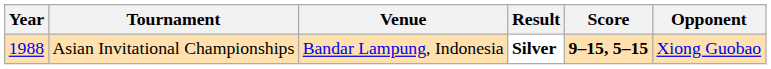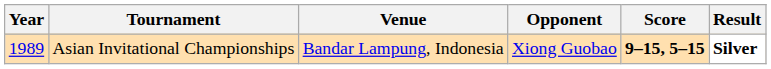 <table class="sortable wikitable" style="font-size: 90%;">
 <tr>
 <th>Year</th>
 <th>Tournament</th>
 <th>Venue</th>
+<th>Opponent</th>
+<th>Score</th>
 <th>Result</th>
-<th>Score</th>
-<th>Opponent</th>
 </tr>
 <tr style="background:#FFE0AF">
-<td align="center"><a href='#'>1988</a></td>
+<td align="center"><a href='#'>1989</a></td>
 <td align="left">Asian Invitational Championships</td>
 <td align="left"><a href='#'>Bandar Lampung</a>, Indonesia</td>
+<td align="left"> <a href='#'>Xiong Guobao</a></td>
+<td align="left"><strong>9–15, 5–15</strong></td>
 <td style="text-align:left; background:white"> <strong>Silver</strong></td>
-<td align="left"><strong>9–15, 5–15</strong></td>
-<td align="left"> <a href='#'>Xiong Guobao</a></td>
 </tr>
 </table>
